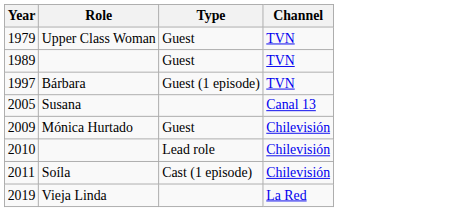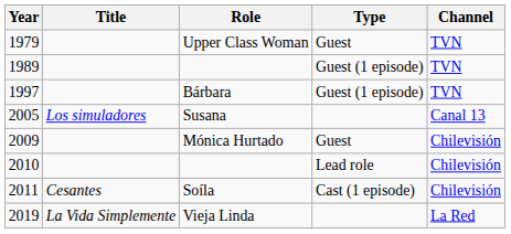 <table class="wikitable" style="font-size: 92%;">
 <tr>
 <th>Year</th>
+<th>Title</th>
 <th>Role</th>
 <th>Type</th>
 <th>Channel</th>
 </tr>
 <tr>
 <td>1979</td>
+<td><em></em></td>
 <td>Upper Class Woman</td>
 <td>Guest</td>
 <td><a href='#'>TVN</a></td>
 </tr>
 <tr>
 <td>1989</td>
+<td><em></em></td>
 <td></td>
-<td>Guest</td>
+<td>Guest (1 episode)</td>
 <td><a href='#'>TVN</a></td>
 </tr>
 <tr>
 <td>1997</td>
+<td><em></em></td>
 <td>Bárbara</td>
 <td>Guest  (1 episode)</td>
 <td><a href='#'>TVN</a></td>
 </tr>
 <tr>
 <td>2005</td>
+<td><em><a href='#'>Los simuladores</a></em></td>
 <td>Susana</td>
 <td></td>
 <td><a href='#'>Canal 13</a></td>
 </tr>
 <tr>
 <td>2009</td>
+<td><em></em></td>
 <td>Mónica Hurtado</td>
 <td>Guest</td>
 <td><a href='#'>Chilevisión</a></td>
 </tr>
 <tr>
 <td>2010</td>
+<td><em></em></td>
 <td></td>
 <td>Lead role</td>
 <td><a href='#'>Chilevisión</a></td>
 </tr>
 <tr>
 <td>2011</td>
+<td><em>Cesantes</em></td>
 <td>Soíla</td>
 <td>Cast (1 episode)</td>
 <td><a href='#'>Chilevisión</a></td>
 </tr>
 <tr>
 <td>2019</td>
+<td><em>La Vida Simplemente</em></td>
 <td>Vieja Linda</td>
 <td></td>
 <td><a href='#'>La Red</a></td>
 </tr>
 </table>
